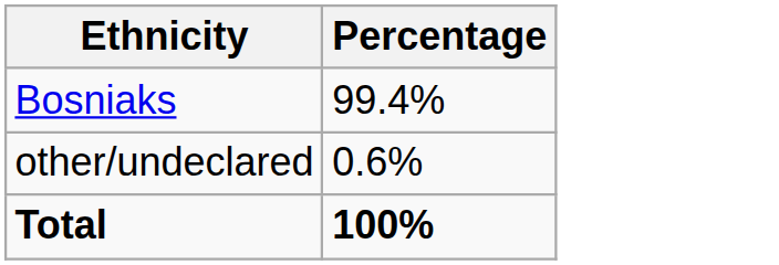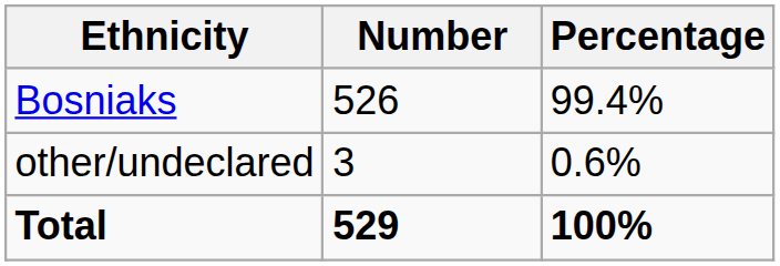 <table class="wikitable">
 <tr>
 <th width="100px">Ethnicity</th>
+<th width="80px">Number</th>
 <th width="80px">Percentage</th>
 </tr>
 <tr>
 <td><a href='#'>Bosniaks</a></td>
+<td>526</td>
 <td>99.4%</td>
 </tr>
 <tr>
 <td>other/undeclared</td>
+<td>3</td>
 <td>0.6%</td>
 </tr>
 <tr>
 <td><strong>Total</strong></td>
+<td><strong>529</strong></td>
 <td><strong>100%</strong></td>
 </tr>
 </table>
